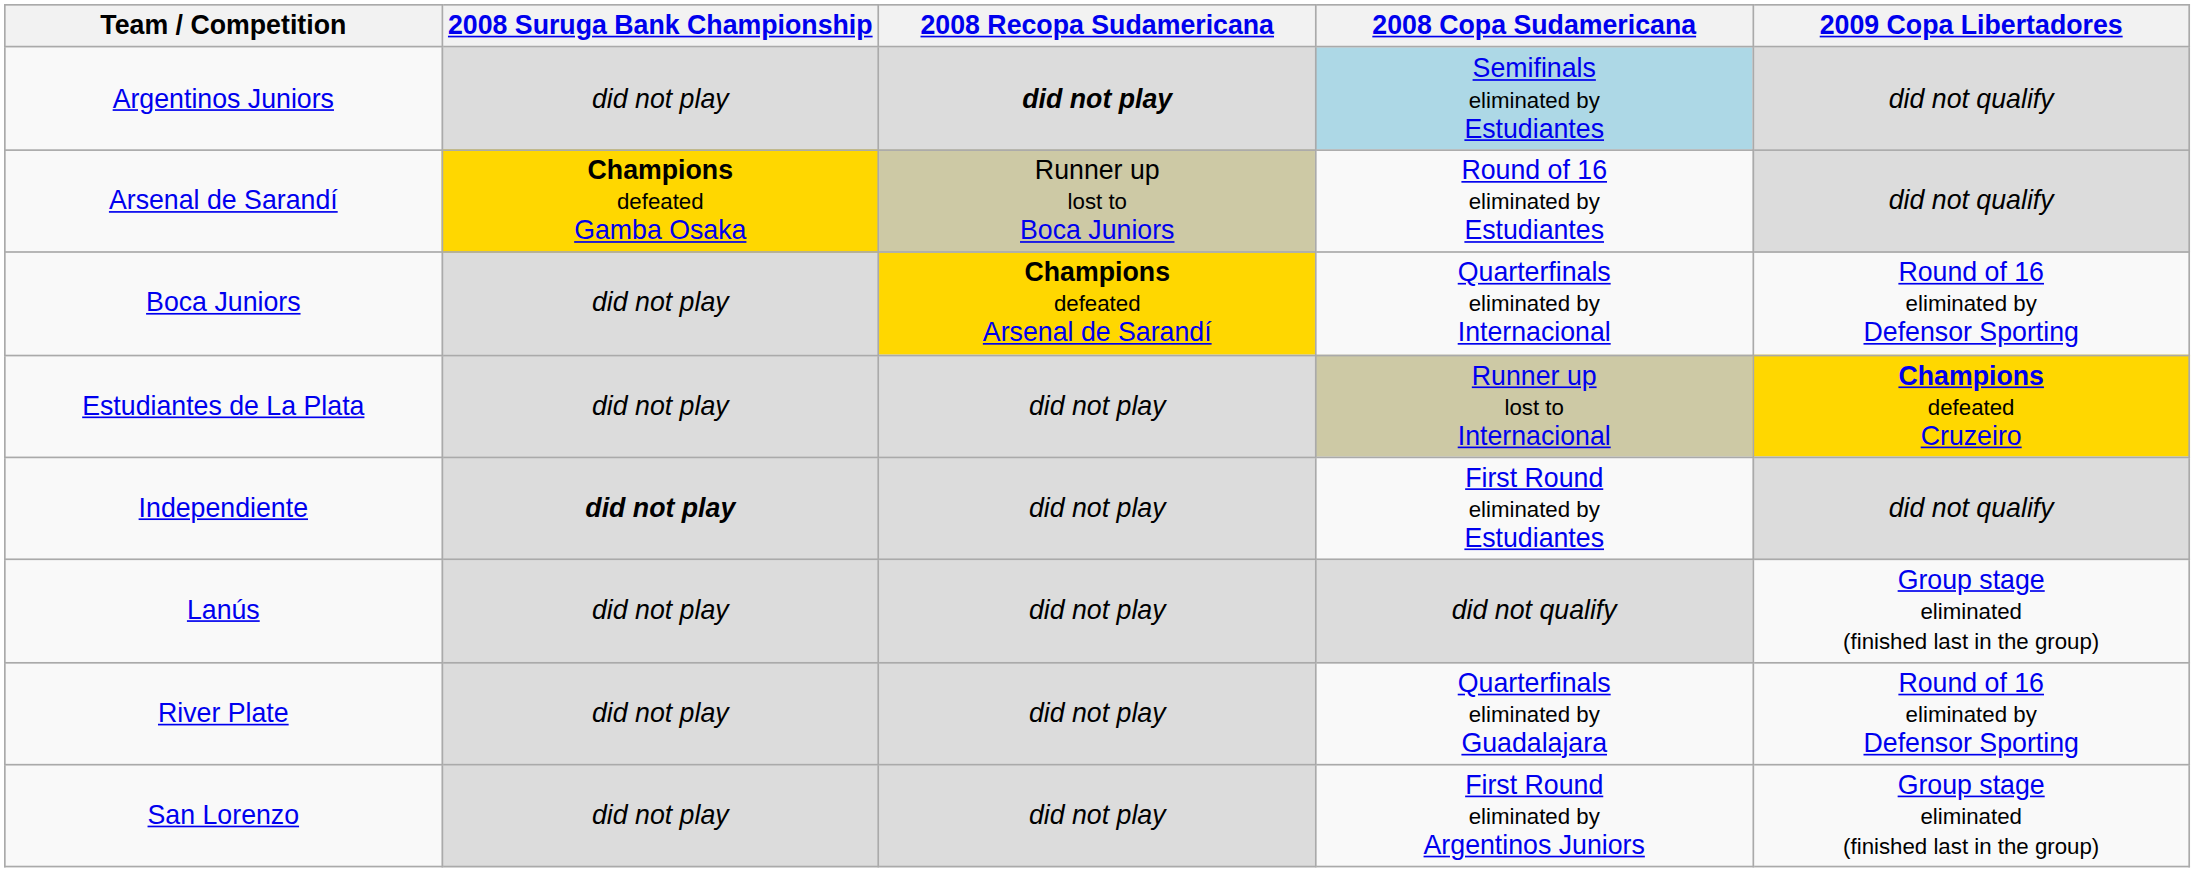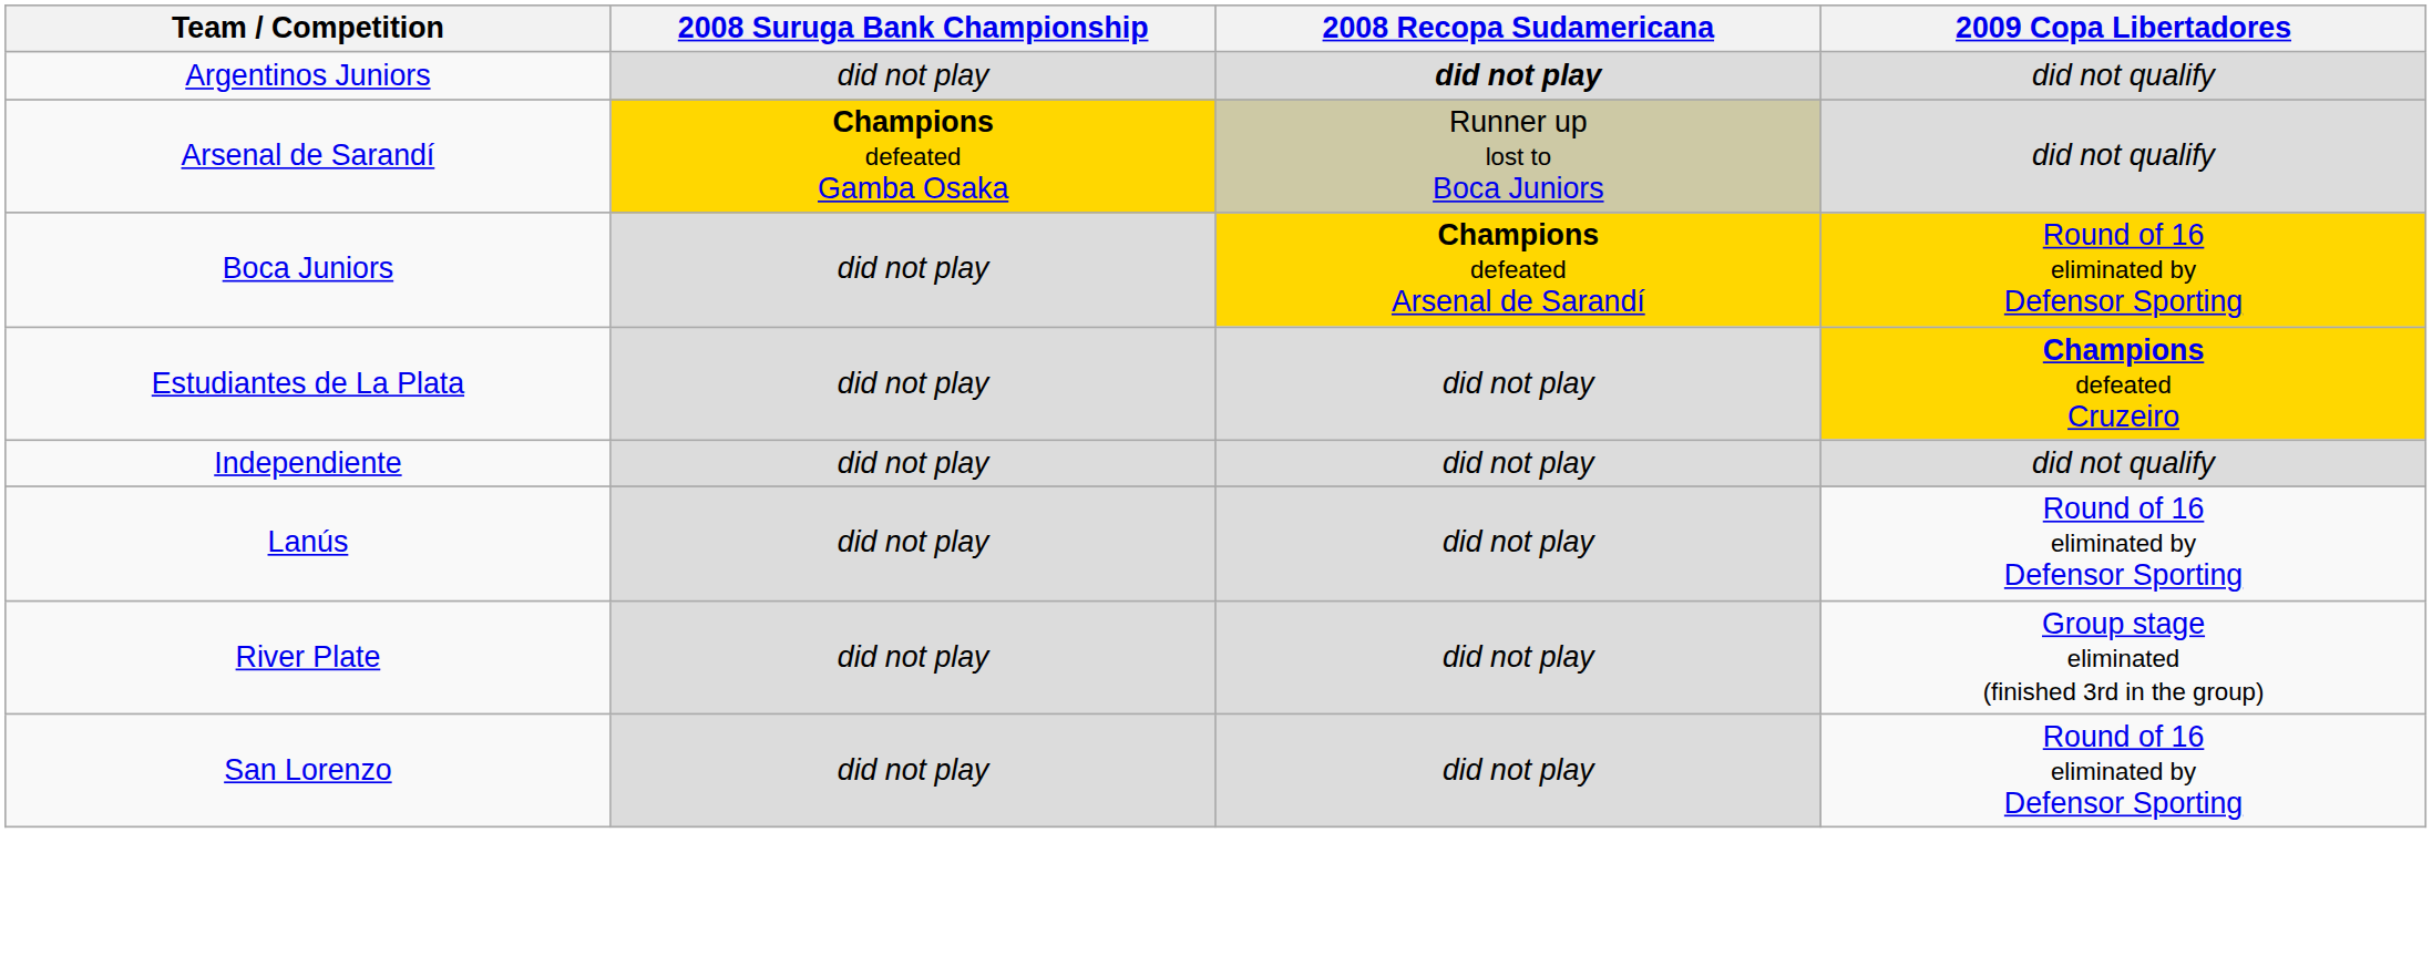 <table class="wikitable">
 <tr>
 <th width= 20%>Team / Competition</th>
 <th width= 20%><a href='#'>2008 Suruga Bank Championship</a></th>
 <th width= 20%><a href='#'>2008 Recopa Sudamericana</a></th>
-<th width= 20%><a href='#'>2008 Copa Sudamericana</a></th>
 <th width= 20%><a href='#'>2009 Copa Libertadores</a></th>
 </tr>
 <tr align="center">
 <td><a href='#'>Argentinos Juniors</a></td>
 <td bgcolor = "#DCDCDC"><em>did not play</em></td>
 <td bgcolor = "#DCDCDC"><strong><em>did not play</em></strong></td>
-<td bgcolor = "lightblue"><a href='#'>Semifinals</a> <br> <small>eliminated by</small> <br>  <a href='#'>Estudiantes</a></td>
 <td bgcolor = "#DCDCDC"><em>did not qualify</em></td>
 </tr>
 <tr align="center">
 <td><a href='#'>Arsenal de Sarandí</a></td>
 <td bgcolor = "#FFD700"><strong>Champions</strong> <br> <small>defeated</small> <br>  <a href='#'>Gamba Osaka</a></td>
 <td bgcolor = "#CDC9A5">Runner up <br> <small>lost to</small> <br>  <a href='#'>Boca Juniors</a></td>
-<td><a href='#'>Round of 16</a> <br> <small>eliminated by</small> <br>  <a href='#'>Estudiantes</a></td>
 <td bgcolor = "#DCDCDC"><em>did not qualify</em></td>
 </tr>
 <tr align="center">
 <td><a href='#'>Boca Juniors</a></td>
 <td bgcolor = "#DCDCDC"><em>did not play</em></td>
 <td bgcolor = "#FFD700"><strong>Champions</strong> <br> <small>defeated</small> <br>  <a href='#'>Arsenal de Sarandí</a></td>
-<td><a href='#'>Quarterfinals</a> <br> <small>eliminated by</small> <br>  <a href='#'>Internacional</a></td>
-<td><a href='#'>Round of 16</a> <br> <small>eliminated by</small> <br> <a href='#'>Defensor Sporting</a></td>
+<td style="background: gold;"><a href='#'>Round of 16</a> <br> <small>eliminated by</small> <br> <a href='#'>Defensor Sporting</a></td>
 </tr>
 <tr align="center">
 <td><a href='#'>Estudiantes de La Plata</a></td>
 <td bgcolor = "#DCDCDC"><em>did not play</em></td>
 <td bgcolor = "#DCDCDC"><em>did not play</em></td>
-<td bgcolor = "#CDC9A5"><a href='#'>Runner up</a> <br> <small>lost to</small> <br>  <a href='#'>Internacional</a></td>
 <td bgcolor = "#FFD700"><strong><a href='#'>Champions</a></strong> <br> <small>defeated</small> <br>  <a href='#'>Cruzeiro</a></td>
 </tr>
 <tr align="center">
 <td><a href='#'>Independiente</a></td>
-<td bgcolor = "#DCDCDC"><strong><em>did not play</em></strong></td>
 <td bgcolor = "#DCDCDC"><em>did not play</em></td>
-<td><a href='#'>First Round</a> <br> <small>eliminated by</small> <br>  <a href='#'>Estudiantes</a></td>
+<td bgcolor = "#DCDCDC"><em>did not play</em></td>
 <td bgcolor = "#DCDCDC"><em>did not qualify</em></td>
 </tr>
 <tr align="center">
 <td><a href='#'>Lanús</a></td>
 <td bgcolor = "#DCDCDC"><em>did not play</em></td>
 <td bgcolor = "#DCDCDC"><em>did not play</em></td>
-<td bgcolor = "#DCDCDC"><em>did not qualify</em></td>
-<td><a href='#'>Group stage</a> <br> <small>eliminated<br>(finished last in the group)</small></td>
+<td><a href='#'>Round of 16</a> <br> <small>eliminated by</small> <br> <a href='#'>Defensor Sporting</a></td>
 </tr>
 <tr align="center">
 <td><a href='#'>River Plate</a></td>
 <td bgcolor = "#DCDCDC"><em>did not play</em></td>
 <td bgcolor = "#DCDCDC"><em>did not play</em></td>
-<td><a href='#'>Quarterfinals</a><br> <small>eliminated by</small> <br>  <a href='#'>Guadalajara</a></td>
-<td><a href='#'>Round of 16</a> <br> <small>eliminated by</small> <br> <a href='#'>Defensor Sporting</a></td>
+<td><a href='#'>Group stage</a> <br> <small>eliminated<br>(finished 3rd in the group)</small></td>
 </tr>
 <tr align="center">
 <td><a href='#'>San Lorenzo</a></td>
 <td bgcolor = "#DCDCDC"><em>did not play</em></td>
 <td bgcolor = "#DCDCDC"><em>did not play</em></td>
-<td><a href='#'>First Round</a> <br> <small>eliminated by</small> <br>  <a href='#'>Argentinos Juniors</a></td>
-<td><a href='#'>Group stage</a> <br> <small>eliminated<br>(finished last in the group)</small></td>
+<td><a href='#'>Round of 16</a> <br> <small>eliminated by</small> <br> <a href='#'>Defensor Sporting</a></td>
 </tr>
 </table>
